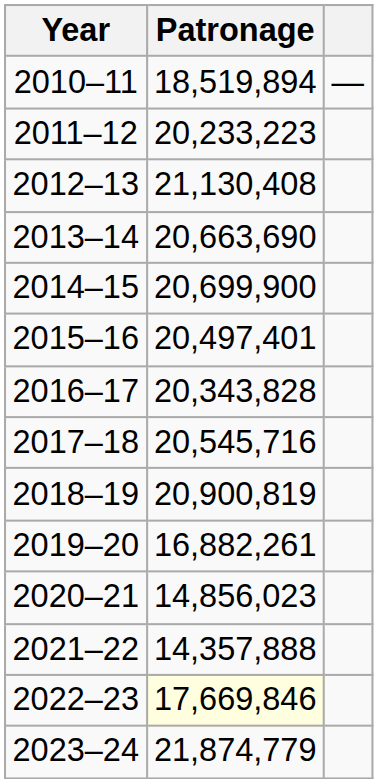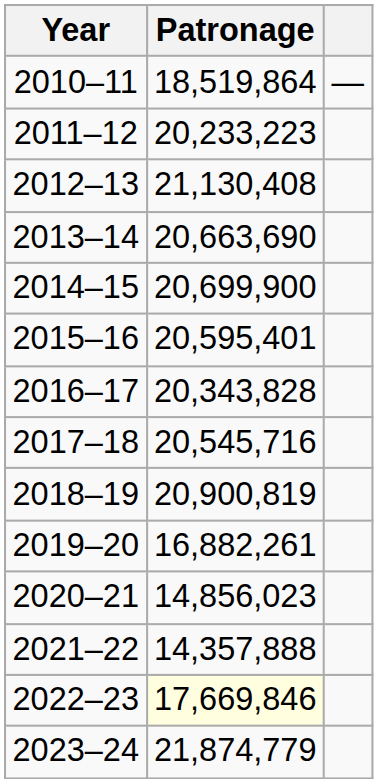 <table class="wikitable sortable" align="center" style="white-space:nowrap; text-align:center;">
 <tr>
 <th>Year</th>
 <th>Patronage</th>
 <th></th>
 </tr>
 <tr>
 <td>2010–11</td>
-<td>18,519,894</td>
+<td>18,519,864</td>
 <td>—</td>
 </tr>
 <tr>
 <td>2011–12</td>
 <td>20,233,223</td>
 <td></td>
 </tr>
 <tr>
 <td>2012–13</td>
 <td>21,130,408</td>
 <td></td>
 </tr>
 <tr>
 <td>2013–14</td>
 <td>20,663,690</td>
 <td></td>
 </tr>
 <tr>
 <td>2014–15</td>
 <td>20,699,900</td>
 <td></td>
 </tr>
 <tr>
 <td>2015–16</td>
-<td>20,497,401</td>
+<td>20,595,401</td>
 <td></td>
 </tr>
 <tr>
 <td>2016–17</td>
 <td>20,343,828</td>
 <td></td>
 </tr>
 <tr>
 <td>2017–18</td>
 <td>20,545,716</td>
 <td></td>
 </tr>
 <tr>
 <td>2018–19</td>
 <td>20,900,819</td>
 <td></td>
 </tr>
 <tr>
 <td>2019–20</td>
 <td>16,882,261</td>
 <td></td>
 </tr>
 <tr>
 <td>2020–21</td>
 <td>14,856,023</td>
 <td></td>
 </tr>
 <tr>
 <td>2021–22</td>
 <td>14,357,888</td>
 <td></td>
 </tr>
 <tr>
 <td>2022–23</td>
 <td style="background: lightyellow;">17,669,846</td>
 <td></td>
 </tr>
 <tr>
 <td>2023–24</td>
 <td>21,874,779</td>
 <td></td>
 </tr>
 </table>
